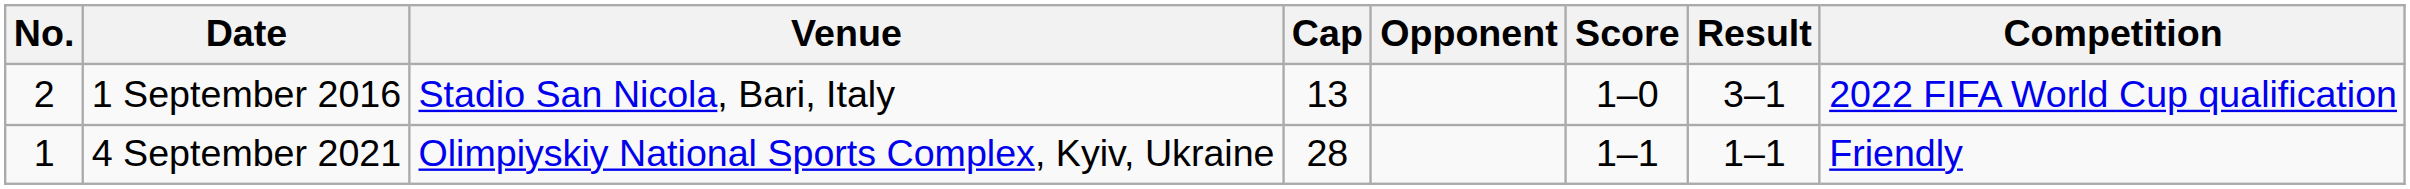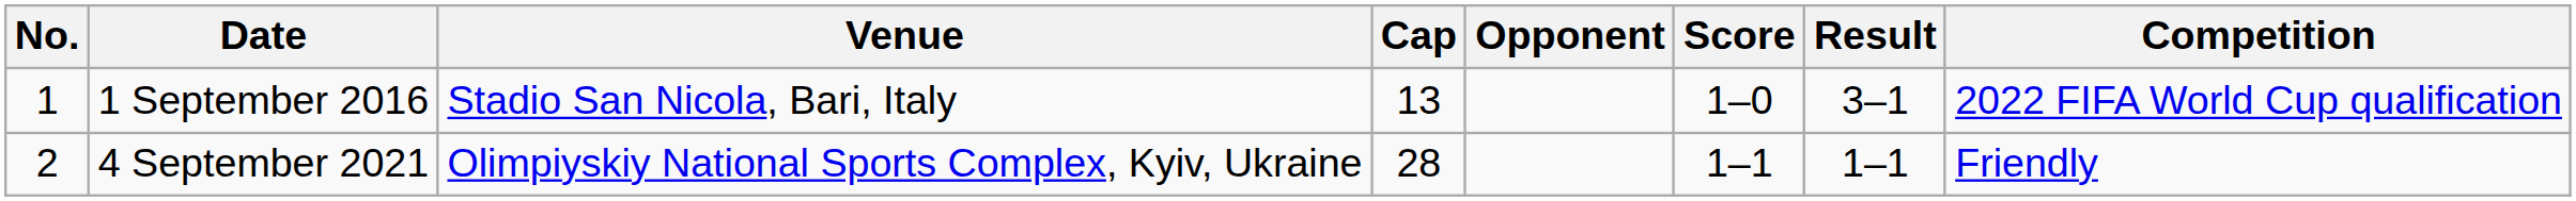 <table class="wikitable sortable">
 <tr>
 <th scope=col>No.</th>
 <th scope=col>Date</th>
 <th scope=col>Venue</th>
 <th scope=col>Cap</th>
 <th scope=col>Opponent</th>
 <th scope=col>Score</th>
 <th scope=col>Result</th>
 <th scope=col>Competition</th>
 </tr>
 <tr>
-<td align=center>2</td>
+<td align=center>1</td>
 <td>1 September 2016</td>
 <td><a href='#'>Stadio San Nicola</a>, Bari, Italy</td>
 <td align=center>13</td>
 <td></td>
 <td align=center>1–0</td>
 <td align=center>3–1</td>
 <td><a href='#'>2022 FIFA World Cup qualification</a></td>
 </tr>
 <tr>
-<td align=center>1</td>
+<td align=center>2</td>
 <td>4 September 2021</td>
 <td><a href='#'>Olimpiyskiy National Sports Complex</a>, Kyiv, Ukraine</td>
 <td align=center>28</td>
 <td></td>
 <td align=center>1–1</td>
 <td align=center>1–1</td>
 <td><a href='#'>Friendly</a></td>
 </tr>
 </table>
